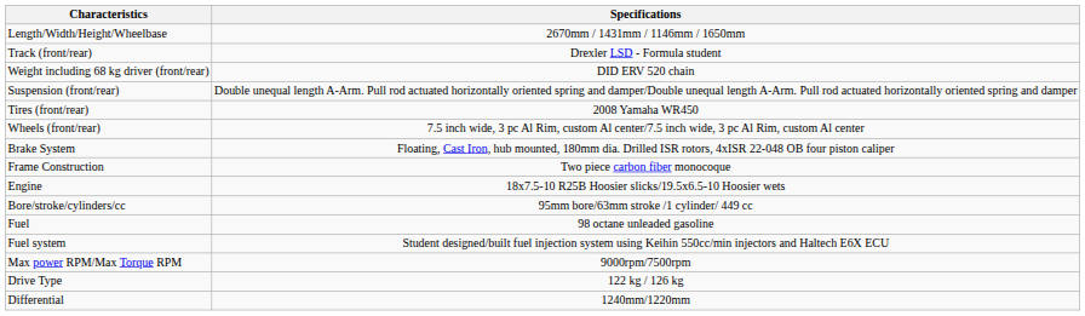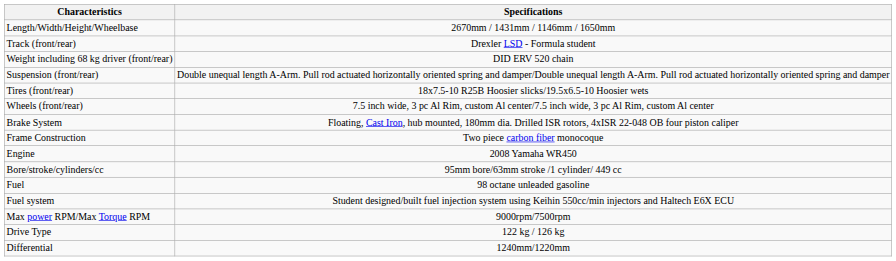 <table class="wikitable">
 <tr>
 <th>Characteristics</th>
 <th>Specifications</th>
 </tr>
 <tr>
 <td>Length/Width/Height/Wheelbase</td>
 <td style="text-align:center;">2670mm / 1431mm / 1146mm / 1650mm</td>
 </tr>
 <tr>
 <td>Track (front/rear)</td>
 <td style="text-align:center;">Drexler <a href='#'>LSD</a> - Formula student</td>
 </tr>
 <tr>
 <td>Weight including 68 kg driver (front/rear)</td>
 <td style="text-align:center;">DID ERV 520 chain</td>
 </tr>
 <tr>
 <td>Suspension (front/rear)</td>
 <td style="text-align:center;">Double unequal length A-Arm. Pull rod actuated horizontally oriented spring and damper/Double unequal length A-Arm.  Pull rod actuated horizontally oriented spring and damper</td>
 </tr>
 <tr>
 <td>Tires (front/rear)</td>
-<td style="text-align:center;">2008 Yamaha WR450</td>
+<td style="text-align:center;">18x7.5-10 R25B Hoosier slicks/19.5x6.5-10 Hoosier wets</td>
 </tr>
 <tr>
 <td>Wheels (front/rear)</td>
 <td style="text-align:center;">7.5 inch wide, 3 pc Al Rim, custom Al center/7.5 inch wide, 3 pc Al Rim, custom Al center</td>
 </tr>
 <tr>
 <td>Brake System</td>
 <td style="text-align:center;">Floating, <a href='#'>Cast Iron</a>, hub mounted, 180mm dia. Drilled ISR rotors, 4xISR 22-048 OB four piston caliper</td>
 </tr>
 <tr>
 <td>Frame Construction</td>
 <td style="text-align:center;">Two piece <a href='#'>carbon fiber</a> monocoque</td>
 </tr>
 <tr>
 <td>Engine</td>
-<td style="text-align:center;">18x7.5-10 R25B Hoosier slicks/19.5x6.5-10 Hoosier wets</td>
+<td style="text-align:center;">2008 Yamaha WR450</td>
 </tr>
 <tr>
 <td>Bore/stroke/cylinders/cc</td>
 <td style="text-align:center;">95mm bore/63mm stroke /1 cylinder/ 449 cc</td>
 </tr>
 <tr>
 <td>Fuel</td>
 <td style="text-align:center;">98 octane unleaded gasoline</td>
 </tr>
 <tr>
 <td>Fuel system</td>
 <td style="text-align:center;">Student designed/built fuel injection system using Keihin 550cc/min injectors and Haltech E6X ECU</td>
 </tr>
 <tr>
 <td>Max <a href='#'>power</a> RPM/Max <a href='#'>Torque</a> RPM</td>
 <td style="text-align:center;">9000rpm/7500rpm</td>
 </tr>
 <tr>
 <td>Drive Type</td>
 <td style="text-align:center;">122 kg / 126 kg</td>
 </tr>
 <tr>
 <td>Differential</td>
 <td style="text-align:center;">1240mm/1220mm</td>
 </tr>
 </table>
